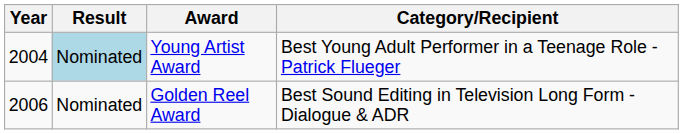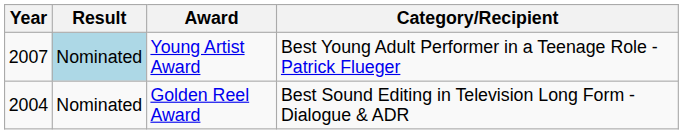 <table class=wikitable>
 <tr>
 <th>Year</th>
 <th>Result</th>
 <th>Award</th>
 <th>Category/Recipient</th>
 </tr>
 <tr>
-<td>2004</td>
+<td>2007</td>
 <td style="background: lightblue;">Nominated</td>
 <td><a href='#'>Young Artist Award</a></td>
 <td>Best Young Adult Performer in a Teenage Role - <a href='#'>Patrick Flueger</a></td>
 </tr>
 <tr>
-<td>2006</td>
+<td>2004</td>
 <td>Nominated</td>
 <td><a href='#'>Golden Reel Award</a></td>
 <td>Best Sound Editing in Television Long Form - Dialogue & ADR</td>
 </tr>
 </table>
